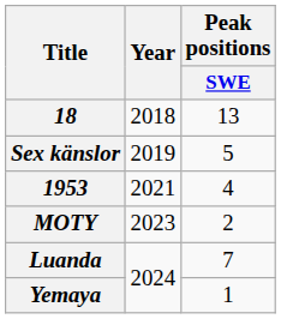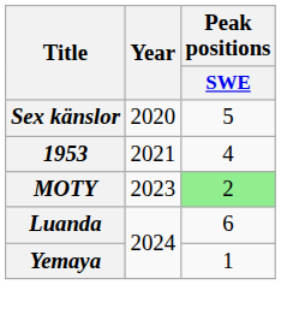 <table class="wikitable plainrowheaders" style="text-align:center">
 <tr>
 <th scope="col" rowspan="2">Title</th>
 <th scope="col" rowspan="2">Year</th>
 <th scope="col" colspan="1">Peak positions</th>
 </tr>
 <tr>
 <th scope="col" style="width:3em;font-size:90%;"><a href='#'>SWE</a><br></th>
 </tr>
 <tr>
-<th scope="row"><em>18</em></th>
-<td>2018</td>
-<td>13</td>
-</tr>
-<tr>
 <th scope="row"><em>Sex känslor</em></th>
-<td>2019</td>
+<td>2020</td>
 <td>5</td>
 </tr>
 <tr>
 <th scope="row"><em>1953</em></th>
 <td>2021</td>
 <td>4</td>
 </tr>
 <tr>
 <th scope="row"><em>MOTY</em></th>
 <td>2023</td>
-<td>2<br></td>
+<td style="background: lightgreen;">2<br></td>
 </tr>
 <tr>
 <th scope="row"><em>Luanda</em></th>
 <td rowspan="2">2024</td>
-<td>7<br></td>
+<td>6<br></td>
 </tr>
 <tr>
 <th scope="row"><em>Yemaya</em></th>
 <td>1<br></td>
 </tr>
 </table>
